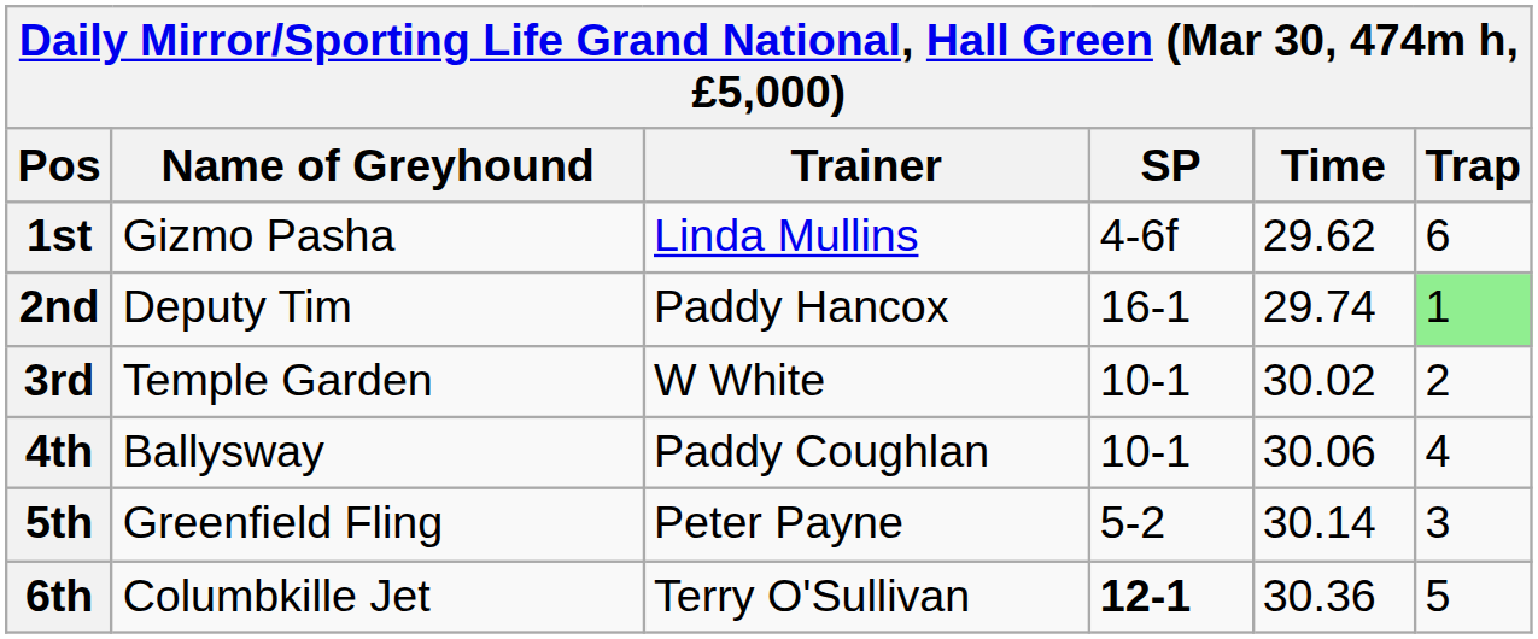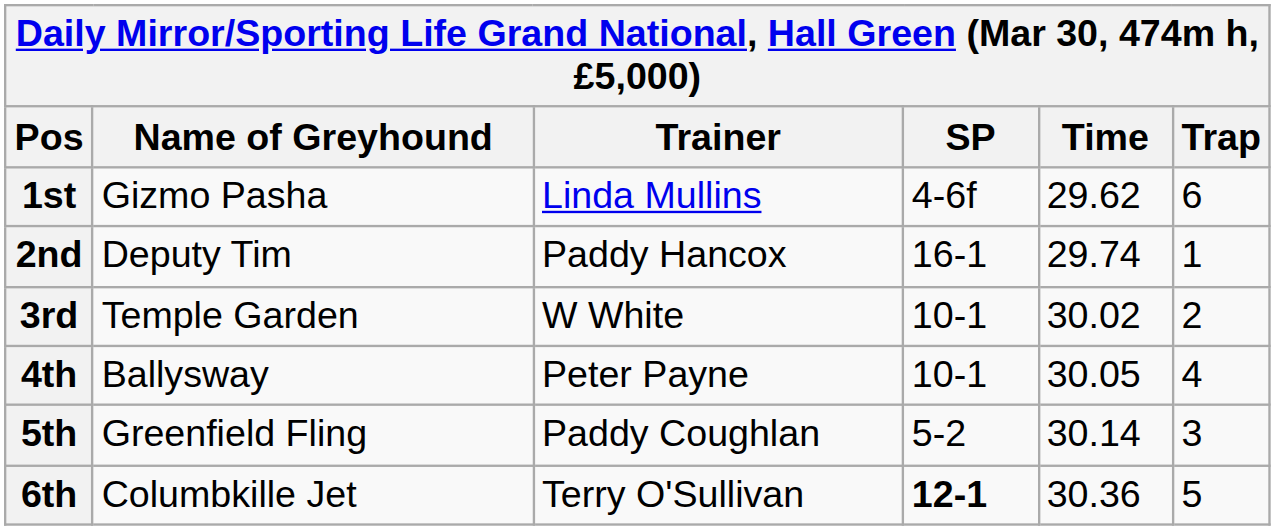 <table class="wikitable">
 <tr>
 <th colspan="6"><a href='#'>Daily Mirror/Sporting Life Grand National</a>, <a href='#'>Hall Green</a> (Mar 30, 474m h, £5,000)</th>
 </tr>
 <tr>
 <th width=30>Pos</th>
 <th width=180>Name of Greyhound</th>
 <th width=150>Trainer</th>
 <th width=50>SP</th>
 <th width=50>Time</th>
 <th width=30>Trap</th>
 </tr>
 <tr>
 <th>1st</th>
 <td>Gizmo Pasha</td>
 <td><a href='#'>Linda Mullins</a></td>
 <td>4-6f</td>
 <td>29.62</td>
 <td>6</td>
 </tr>
 <tr>
 <th>2nd</th>
 <td>Deputy Tim</td>
 <td>Paddy Hancox</td>
 <td>16-1</td>
 <td>29.74</td>
-<td style="background: lightgreen;">1</td>
+<td>1</td>
 </tr>
 <tr>
 <th>3rd</th>
 <td>Temple Garden</td>
 <td>W White</td>
 <td>10-1</td>
 <td>30.02</td>
 <td>2</td>
 </tr>
 <tr>
 <th>4th</th>
 <td>Ballysway</td>
-<td>Paddy Coughlan</td>
+<td>Peter Payne</td>
 <td>10-1</td>
-<td>30.06</td>
+<td>30.05</td>
 <td>4</td>
 </tr>
 <tr>
 <th>5th</th>
 <td>Greenfield Fling</td>
-<td>Peter Payne</td>
+<td>Paddy Coughlan</td>
 <td>5-2</td>
 <td>30.14</td>
 <td>3</td>
 </tr>
 <tr>
 <th>6th</th>
 <td>Columbkille Jet</td>
 <td>Terry O'Sullivan</td>
 <td><strong>12-1</strong></td>
 <td>30.36</td>
 <td>5</td>
 </tr>
 </table>
